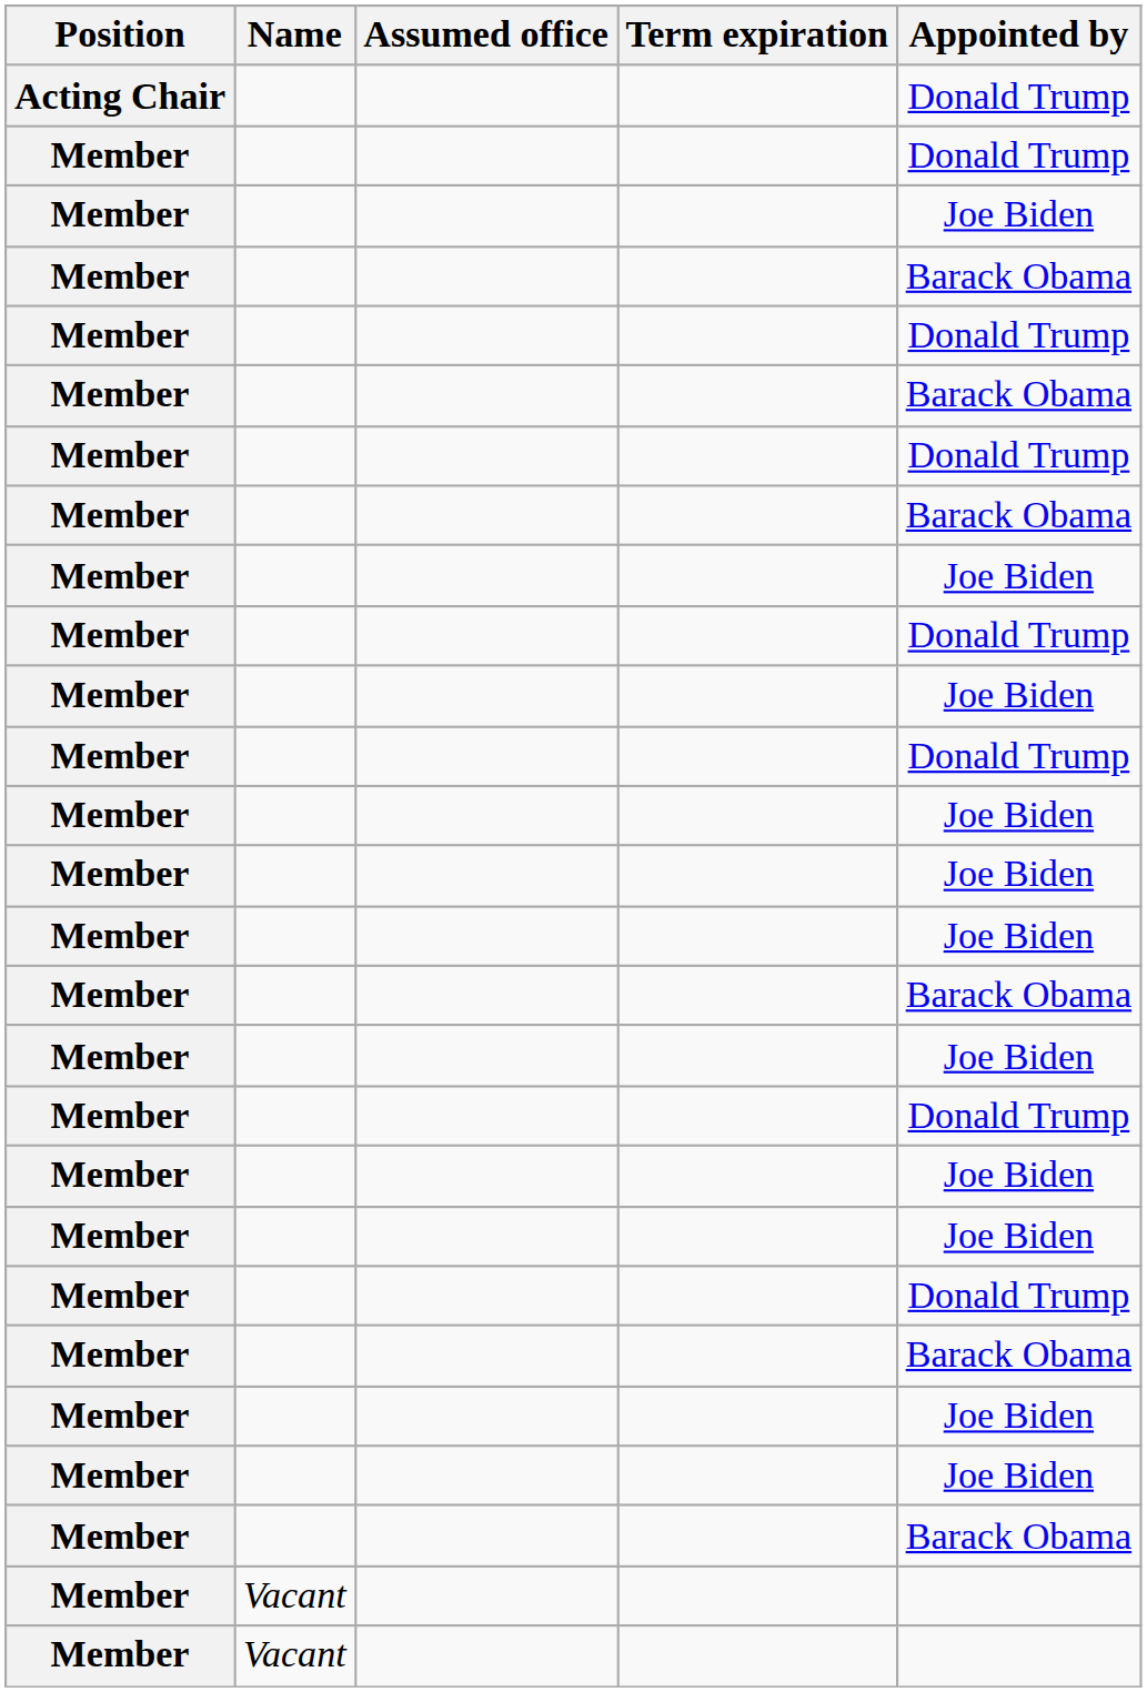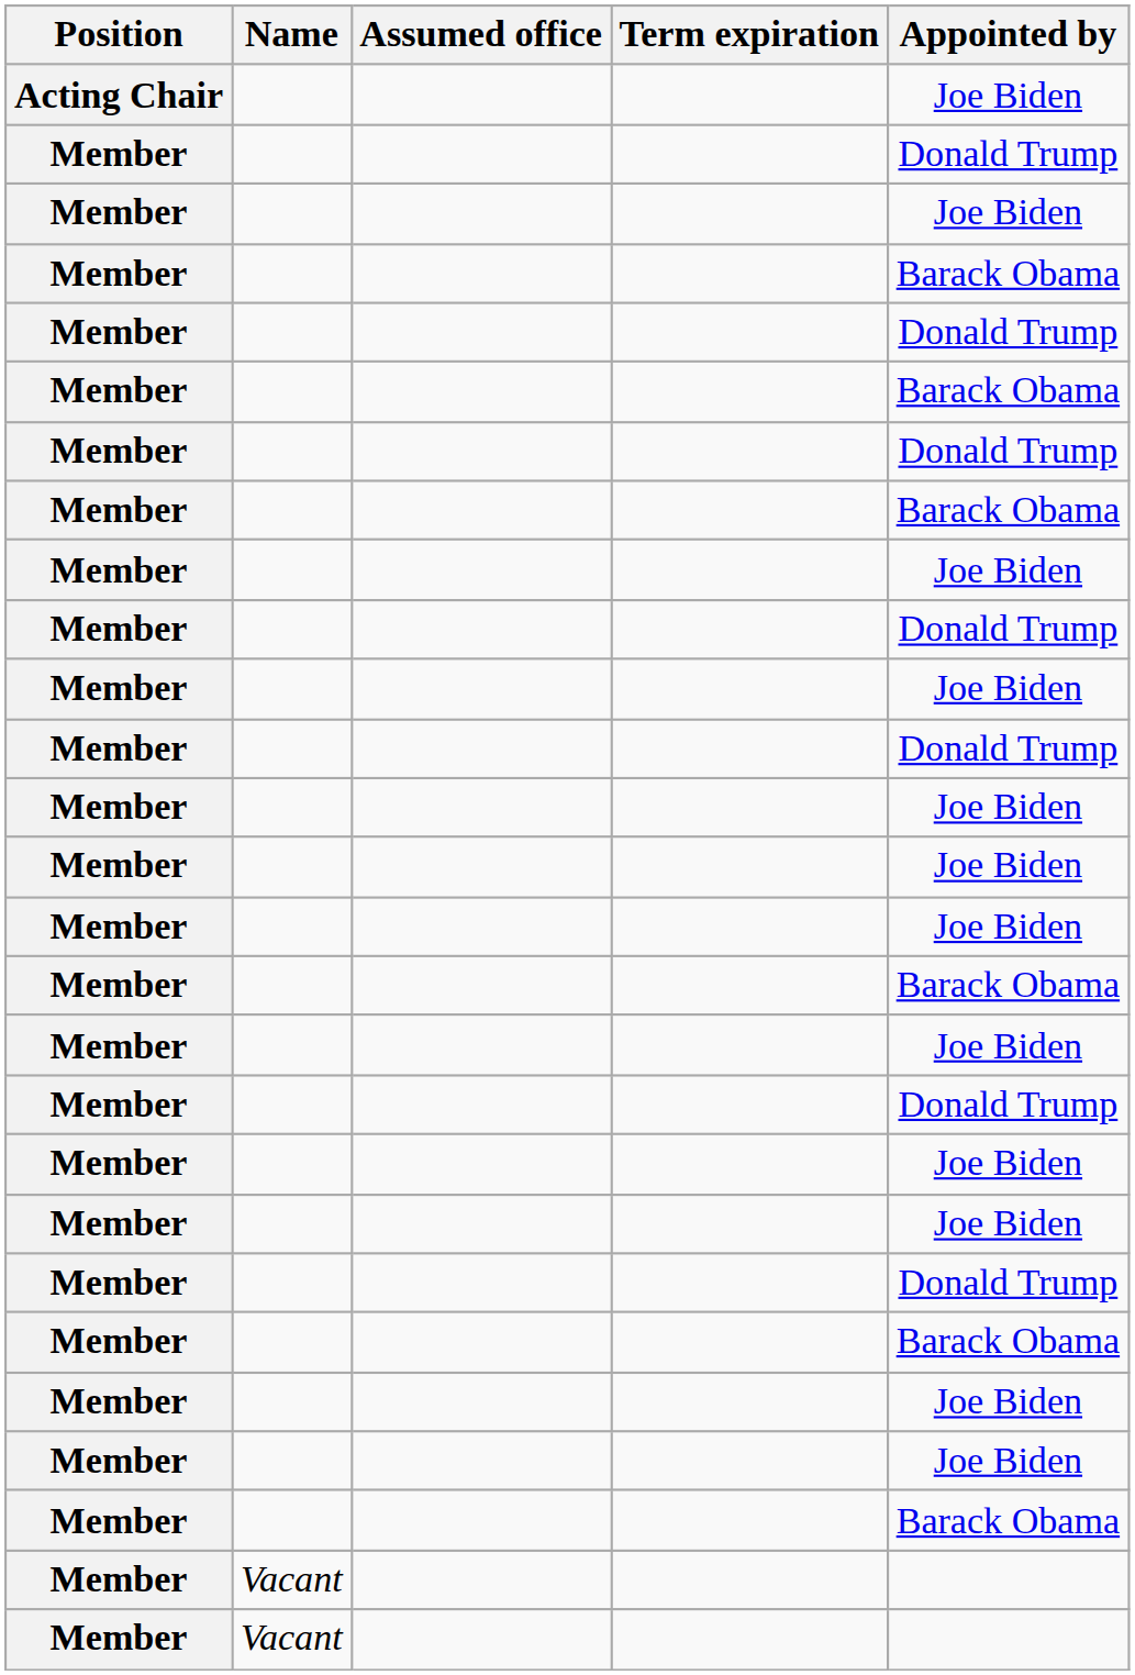 <table class="wikitable sortable" style="text-align:center">
 <tr>
 <th>Position</th>
 <th>Name</th>
 <th>Assumed office</th>
 <th>Term expiration</th>
 <th>Appointed by</th>
 </tr>
 <tr>
 <th>Acting Chair</th>
 <td></td>
 <td></td>
 <td></td>
-<td><a href='#'>Donald Trump</a></td>
+<td><a href='#'>Joe Biden</a></td>
 </tr>
 <tr>
 <th>Member</th>
 <td></td>
 <td></td>
 <td></td>
 <td><a href='#'>Donald Trump</a></td>
 </tr>
 <tr>
 <th>Member</th>
 <td></td>
 <td></td>
 <td></td>
 <td><a href='#'>Joe Biden</a></td>
 </tr>
 <tr>
 <th>Member</th>
 <td></td>
 <td></td>
 <td></td>
 <td><a href='#'>Barack Obama</a></td>
 </tr>
 <tr>
 <th>Member</th>
 <td></td>
 <td></td>
 <td></td>
 <td><a href='#'>Donald Trump</a></td>
 </tr>
 <tr>
 <th>Member</th>
 <td></td>
 <td></td>
 <td></td>
 <td><a href='#'>Barack Obama</a></td>
 </tr>
 <tr>
 <th>Member</th>
 <td></td>
 <td></td>
 <td></td>
 <td><a href='#'>Donald Trump</a></td>
 </tr>
 <tr>
 <th>Member</th>
 <td></td>
 <td></td>
 <td></td>
 <td><a href='#'>Barack Obama</a></td>
 </tr>
 <tr>
 <th>Member</th>
 <td></td>
 <td></td>
 <td></td>
 <td><a href='#'>Joe Biden</a></td>
 </tr>
 <tr>
 <th>Member</th>
 <td></td>
 <td></td>
 <td></td>
 <td><a href='#'>Donald Trump</a></td>
 </tr>
 <tr>
 <th>Member</th>
 <td></td>
 <td></td>
 <td></td>
 <td><a href='#'>Joe Biden</a></td>
 </tr>
 <tr>
 <th>Member</th>
 <td></td>
 <td></td>
 <td></td>
 <td><a href='#'>Donald Trump</a></td>
 </tr>
 <tr>
 <th>Member</th>
 <td></td>
 <td></td>
 <td></td>
 <td><a href='#'>Joe Biden</a></td>
 </tr>
 <tr>
 <th>Member</th>
 <td></td>
 <td></td>
 <td></td>
 <td><a href='#'>Joe Biden</a></td>
 </tr>
 <tr>
 <th>Member</th>
 <td></td>
 <td></td>
 <td></td>
 <td><a href='#'>Joe Biden</a></td>
 </tr>
 <tr>
 <th>Member</th>
 <td></td>
 <td></td>
 <td></td>
 <td><a href='#'>Barack Obama</a></td>
 </tr>
 <tr>
 <th>Member</th>
 <td></td>
 <td></td>
 <td></td>
 <td><a href='#'>Joe Biden</a></td>
 </tr>
 <tr>
 <th>Member</th>
 <td></td>
 <td></td>
 <td></td>
 <td><a href='#'>Donald Trump</a></td>
 </tr>
 <tr>
 <th>Member</th>
 <td></td>
 <td></td>
 <td></td>
 <td><a href='#'>Joe Biden</a></td>
 </tr>
 <tr>
 <th>Member</th>
 <td></td>
 <td></td>
 <td></td>
 <td><a href='#'>Joe Biden</a></td>
 </tr>
 <tr>
 <th>Member</th>
 <td></td>
 <td></td>
 <td></td>
 <td><a href='#'>Donald Trump</a></td>
 </tr>
 <tr>
 <th>Member</th>
 <td></td>
 <td></td>
 <td></td>
 <td><a href='#'>Barack Obama</a></td>
 </tr>
 <tr>
 <th>Member</th>
 <td></td>
 <td></td>
 <td></td>
 <td><a href='#'>Joe Biden</a></td>
 </tr>
 <tr>
 <th>Member</th>
 <td></td>
 <td></td>
 <td></td>
 <td><a href='#'>Joe Biden</a></td>
 </tr>
 <tr>
 <th>Member</th>
 <td></td>
 <td></td>
 <td></td>
 <td><a href='#'>Barack Obama</a></td>
 </tr>
 <tr>
 <th>Member</th>
 <td><em>Vacant</em></td>
 <td></td>
 <td></td>
 <td></td>
 </tr>
 <tr>
 <th>Member</th>
 <td><em>Vacant</em></td>
 <td></td>
 <td></td>
 <td></td>
 </tr>
 </table>
